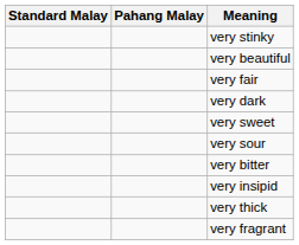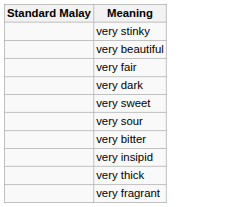 <table class="wikitable">
 <tr>
 <th style="text-align: center;">Standard Malay</th>
-<th style="text-align: center;">Pahang Malay</th>
 <th style="text-align: center;">Meaning</th>
 </tr>
 <tr>
-<td></td>
 <td></td>
 <td>very stinky</td>
 </tr>
 <tr>
 <td></td>
-<td></td>
 <td>very beautiful</td>
 </tr>
 <tr>
-<td></td>
 <td></td>
 <td>very fair</td>
 </tr>
 <tr>
 <td></td>
-<td></td>
 <td>very dark</td>
 </tr>
 <tr>
-<td></td>
 <td></td>
 <td>very sweet</td>
 </tr>
 <tr>
 <td></td>
-<td></td>
 <td>very sour</td>
 </tr>
 <tr>
-<td></td>
 <td></td>
 <td>very bitter</td>
 </tr>
 <tr>
 <td></td>
-<td></td>
 <td>very insipid</td>
 </tr>
 <tr>
-<td></td>
 <td></td>
 <td>very thick</td>
 </tr>
 <tr>
 <td></td>
-<td></td>
 <td>very fragrant</td>
 </tr>
 </table>
